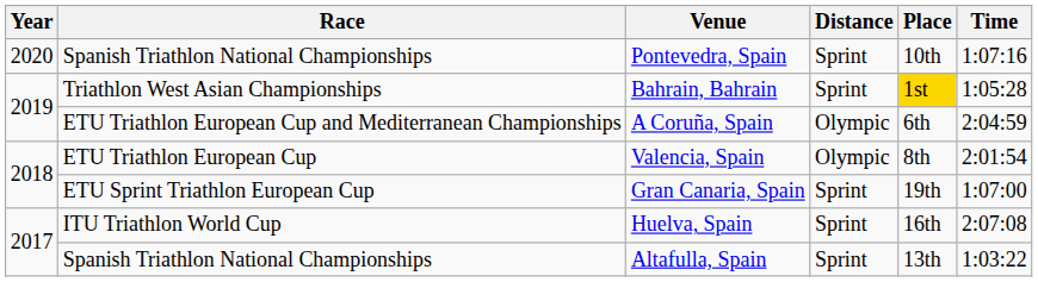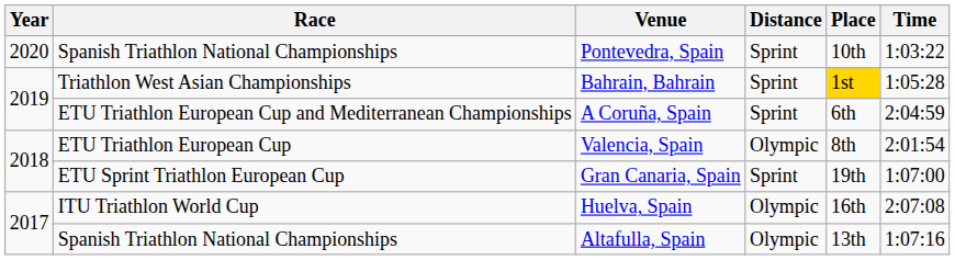 <table class="wikitable">
 <tr>
 <th>Year</th>
 <th>Race</th>
 <th>Venue</th>
 <th>Distance</th>
 <th>Place</th>
 <th>Time</th>
 </tr>
 <tr>
 <td>2020</td>
 <td>Spanish Triathlon National Championships</td>
 <td><a href='#'>Pontevedra, Spain</a></td>
 <td>Sprint</td>
 <td>10th</td>
-<td>1:07:16</td>
+<td>1:03:22</td>
 </tr>
 <tr>
 <td rowspan="2">2019</td>
 <td>Triathlon West Asian Championships</td>
 <td><a href='#'>Bahrain, Bahrain</a></td>
 <td>Sprint</td>
 <td bgcolor="gold">1st</td>
 <td>1:05:28</td>
 </tr>
 <tr>
 <td>ETU Triathlon European Cup and Mediterranean Championships</td>
 <td><a href='#'>A Coruña, Spain</a></td>
-<td>Olympic</td>
+<td>Sprint</td>
 <td>6th</td>
 <td>2:04:59</td>
 </tr>
 <tr>
 <td rowspan="2">2018</td>
 <td>ETU Triathlon European Cup</td>
 <td><a href='#'>Valencia, Spain</a></td>
 <td>Olympic</td>
 <td>8th</td>
 <td>2:01:54</td>
 </tr>
 <tr>
 <td>ETU Sprint Triathlon European Cup</td>
 <td><a href='#'>Gran Canaria, Spain</a></td>
 <td>Sprint</td>
 <td>19th</td>
 <td>1:07:00</td>
 </tr>
 <tr>
 <td rowspan="2">2017</td>
 <td>ITU Triathlon World Cup</td>
 <td><a href='#'>Huelva, Spain</a></td>
-<td>Sprint</td>
+<td>Olympic</td>
 <td>16th</td>
 <td>2:07:08</td>
 </tr>
 <tr>
 <td>Spanish Triathlon National Championships</td>
 <td><a href='#'>Altafulla, Spain</a></td>
-<td>Sprint</td>
+<td>Olympic</td>
 <td>13th</td>
-<td>1:03:22</td>
+<td>1:07:16</td>
 </tr>
 </table>
